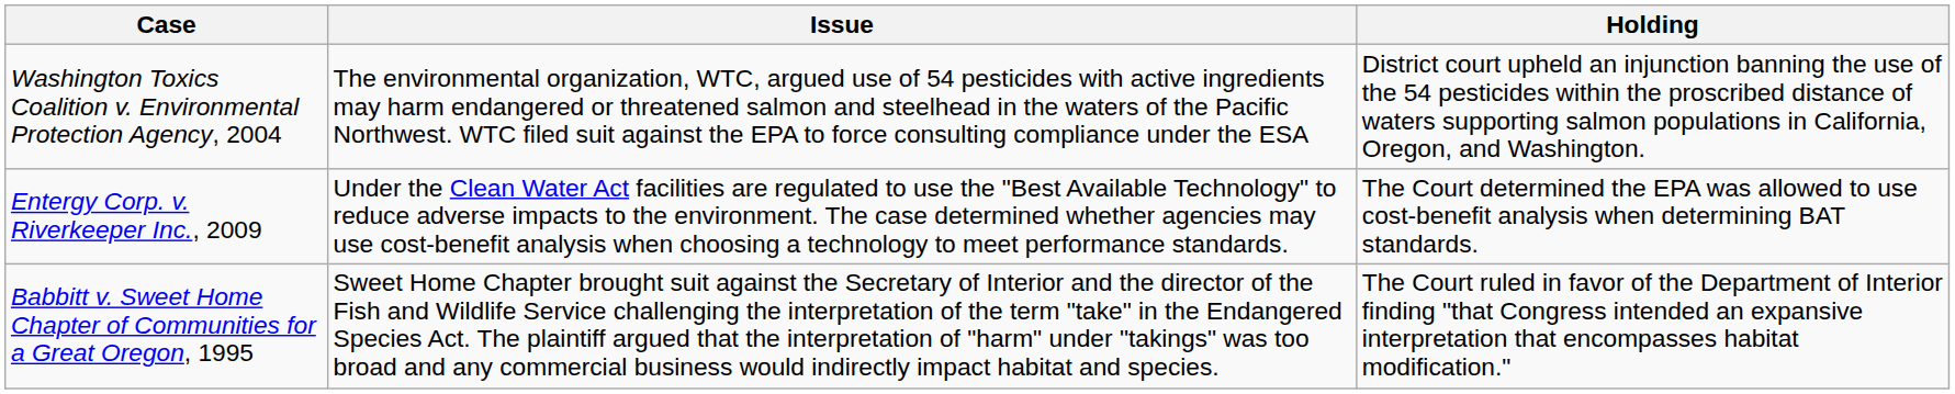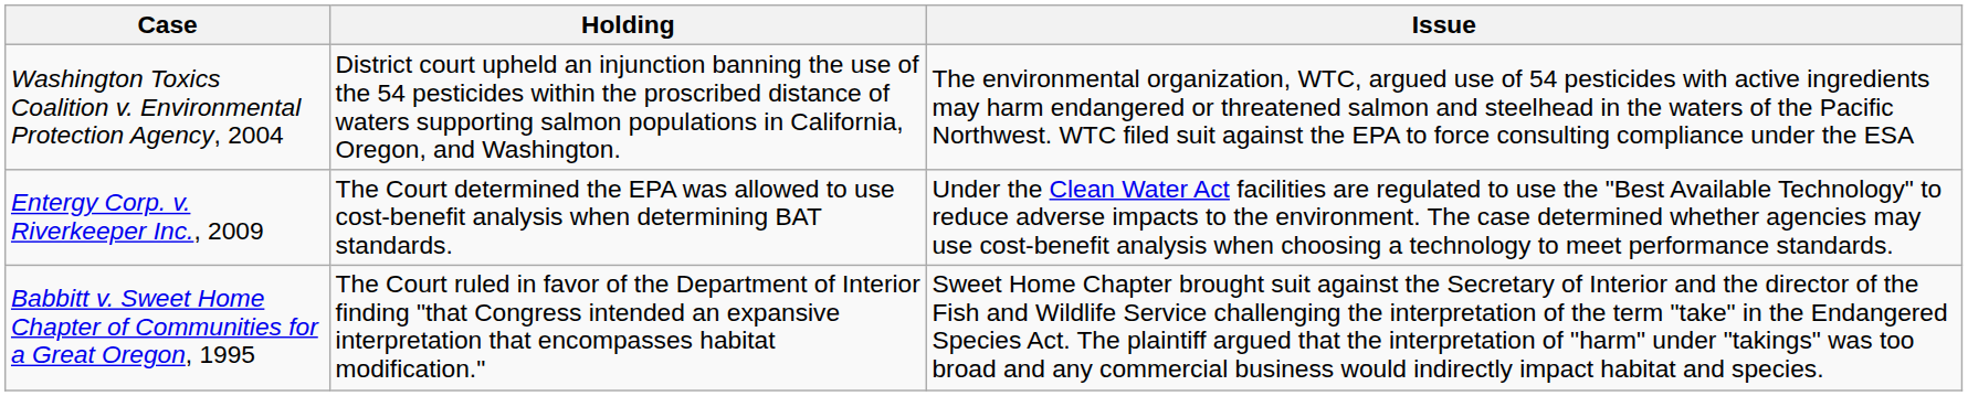 <table class="wikitable">
 <tr>
 <th>Case</th>
+<th>Holding</th>
 <th>Issue</th>
-<th>Holding</th>
 </tr>
 <tr>
 <td><em>Washington Toxics Coalition v. Environmental Protection Agency</em>, 2004</td>
+<td>District court upheld an injunction banning the use of the 54 pesticides within the proscribed distance of waters supporting salmon populations in California, Oregon, and Washington.</td>
 <td>The environmental organization, WTC, argued use of 54 pesticides with active ingredients may harm endangered or threatened salmon and steelhead in the waters of the Pacific Northwest.  WTC filed suit against the EPA to force consulting compliance under the ESA</td>
-<td>District court upheld an injunction banning the use of the 54 pesticides within the proscribed distance of waters supporting salmon populations in California, Oregon, and Washington.</td>
 </tr>
 <tr>
 <td><em><a href='#'>Entergy Corp. v. Riverkeeper Inc.</a></em>, 2009</td>
+<td>The Court determined the EPA was allowed to use cost-benefit analysis when determining BAT standards.</td>
 <td>Under the <a href='#'>Clean Water Act</a> facilities are regulated to use the "Best Available Technology" to reduce adverse impacts to the environment.  The case determined whether agencies may use cost-benefit analysis when choosing a technology to meet performance standards.</td>
-<td>The Court determined the EPA was allowed to use cost-benefit analysis when determining BAT standards.</td>
 </tr>
 <tr>
 <td><em><a href='#'>Babbitt v. Sweet Home Chapter of Communities for a Great Oregon</a></em>, 1995</td>
+<td>The Court ruled in favor of the Department of Interior finding "that Congress intended an expansive interpretation that encompasses habitat modification."</td>
 <td>Sweet Home Chapter brought suit against the Secretary of Interior and the director of the Fish and Wildlife Service challenging the interpretation of the term "take" in the Endangered Species Act. The plaintiff argued that the interpretation of "harm" under "takings" was too broad and any commercial business would indirectly impact habitat and species.</td>
-<td>The Court ruled in favor of the Department of Interior finding "that Congress intended an expansive interpretation that encompasses habitat modification."</td>
 </tr>
 </table>
